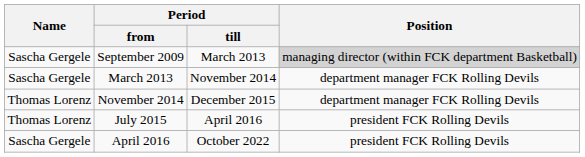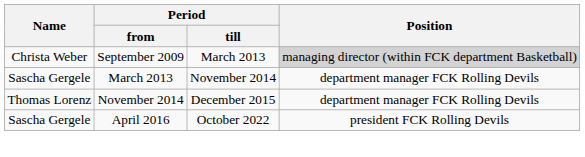 <table class="wikitable" style="text-align:center;">
 <tr style="background-color:#ABCDEF;">
 <th rowspan="2">Name</th>
 <th colspan="2">Period</th>
 <th rowspan="2">Position</th>
 </tr>
 <tr>
 <th>from</th>
 <th>till</th>
 </tr>
 <tr>
-<td>Sascha Gergele</td>
+<td>Christa Weber</td>
 <td>September 2009</td>
 <td>March 2013</td>
 <td style="background: lightgrey;">managing director (within FCK department Basketball)</td>
 </tr>
 <tr>
 <td>Sascha Gergele</td>
 <td>March 2013</td>
 <td>November 2014</td>
 <td>department manager FCK Rolling Devils</td>
 </tr>
 <tr>
 <td>Thomas Lorenz</td>
 <td>November 2014</td>
 <td>December 2015</td>
 <td>department manager FCK Rolling Devils</td>
 </tr>
 <tr>
-<td>Thomas Lorenz</td>
-<td>July 2015</td>
-<td>April 2016</td>
-<td>president FCK Rolling Devils</td>
-</tr>
-<tr>
 <td>Sascha Gergele</td>
 <td>April 2016</td>
 <td>October 2022</td>
 <td>president FCK Rolling Devils</td>
 </tr>
 </table>
